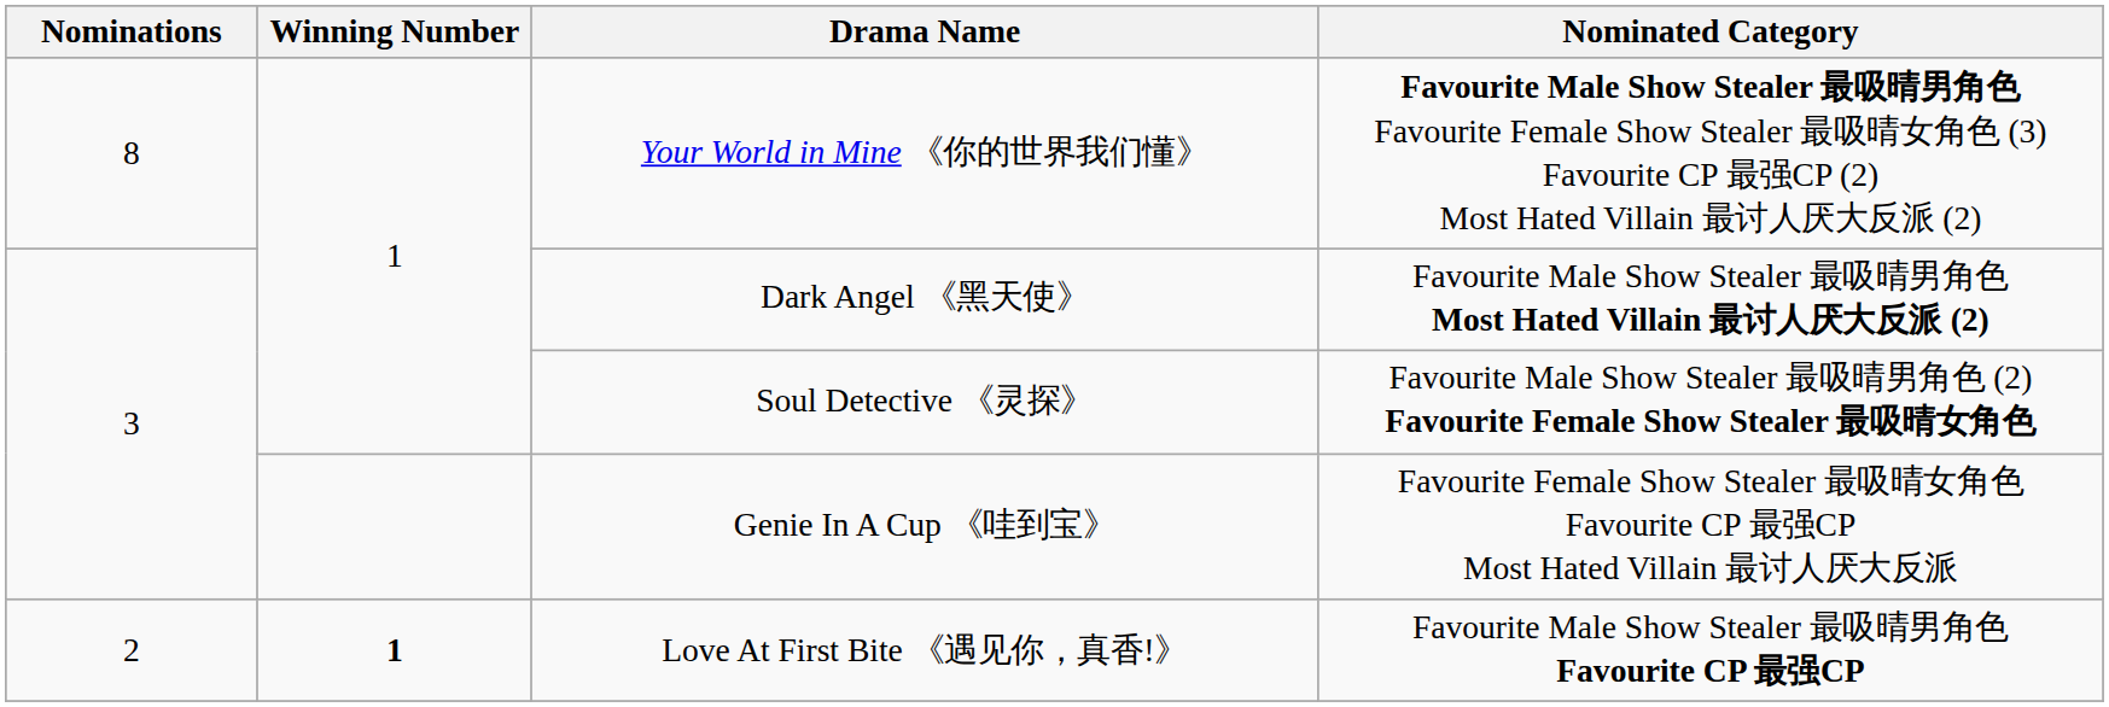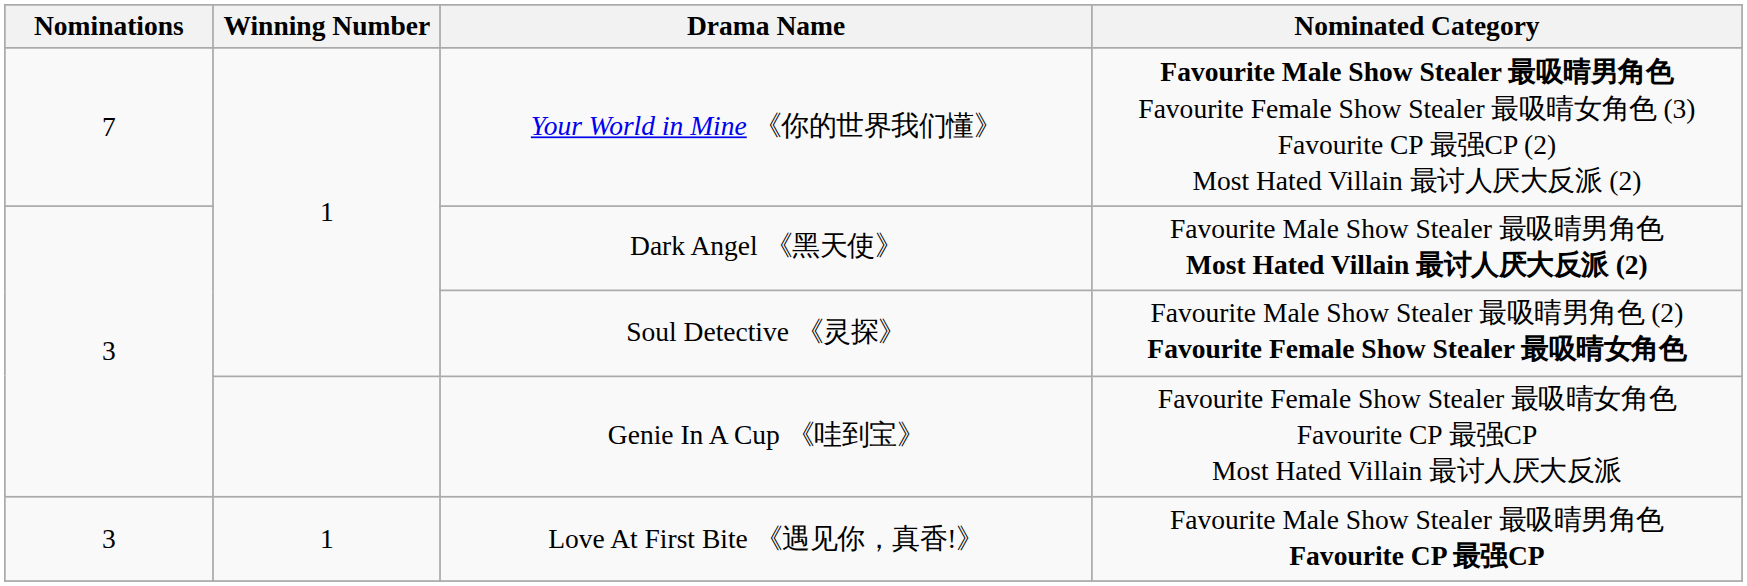 <table class="wikitable" width=80% style="text-align:center">
 <tr>
 <th width=3%>Nominations</th>
 <th width=7%>Winning Number</th>
 <th width=20%>Drama Name</th>
 <th width=20%>Nominated Category</th>
 </tr>
 <tr>
-<td>8</td>
+<td>7</td>
 <td rowspan="3">1</td>
 <td><em><a href='#'>Your World in Mine</a></em> 《你的世界我们懂》</td>
 <td><strong>Favourite Male Show Stealer 最吸晴男角色</strong> <br> Favourite Female Show Stealer 最吸晴女角色 (3) <br> Favourite CP 最强CP (2) <br> Most Hated Villain 最讨人厌大反派 (2)</td>
 </tr>
 <tr>
 <td rowspan="3">3</td>
 <td>Dark Angel 《黑天使》</td>
 <td>Favourite Male Show Stealer 最吸晴男角色 <br> <strong>Most Hated Villain 最讨人厌大反派 (2)</strong></td>
 </tr>
 <tr>
 <td>Soul Detective 《灵探》</td>
 <td>Favourite Male Show Stealer 最吸晴男角色 (2) <br> <strong>Favourite Female Show Stealer 最吸晴女角色</strong></td>
 </tr>
 <tr>
 <td></td>
 <td>Genie In A Cup 《哇到宝》</td>
 <td>Favourite Female Show Stealer 最吸晴女角色 <br> Favourite CP 最强CP <br> Most Hated Villain 最讨人厌大反派</td>
 </tr>
 <tr>
-<td>2</td>
-<td><strong>1</strong></td>
+<td>3</td>
+<td>1</td>
 <td>Love At First Bite 《遇见你，真香!》</td>
 <td>Favourite Male Show Stealer 最吸晴男角色 <br> <strong>Favourite CP 最强CP</strong></td>
 </tr>
 </table>
